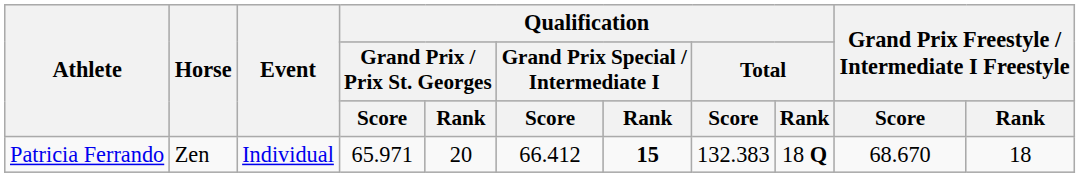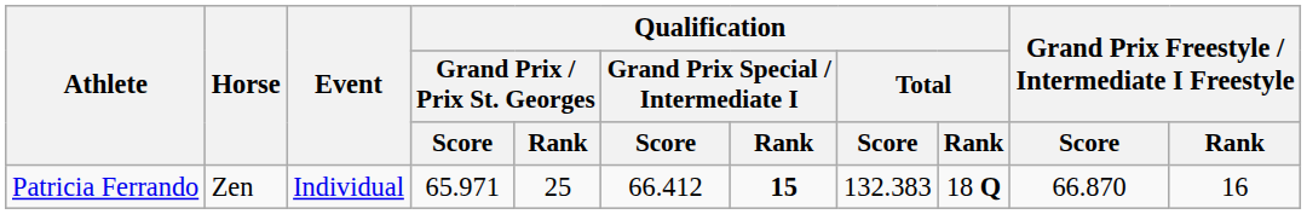 <table class=wikitable style=font-size:90%;text-align:center>
 <tr>
 <th rowspan=3>Athlete</th>
 <th rowspan=3>Horse</th>
 <th rowspan=3>Event</th>
 <th colspan=6>Qualification</th>
 <th colspan=2 rowspan=2>Grand Prix Freestyle /<br>Intermediate I Freestyle</th>
 </tr>
 <tr style=font-size:95%>
 <th colspan=2>Grand Prix /<br>Prix St. Georges</th>
 <th colspan=2>Grand Prix Special /<br>Intermediate I</th>
 <th colspan=2>Total</th>
 </tr>
 <tr style=font-size:95%>
 <th>Score</th>
 <th>Rank</th>
 <th>Score</th>
 <th>Rank</th>
 <th>Score</th>
 <th>Rank</th>
 <th>Score</th>
 <th>Rank</th>
 </tr>
 <tr>
 <td align=left><a href='#'>Patricia Ferrando</a></td>
 <td align=left>Zen</td>
 <td align=left><a href='#'>Individual</a></td>
 <td>65.971</td>
-<td>20</td>
+<td>25</td>
 <td>66.412</td>
 <td><strong>15</strong></td>
 <td>132.383</td>
 <td>18 <strong>Q</strong></td>
-<td>68.670</td>
-<td>18</td>
+<td>66.870</td>
+<td>16</td>
 </tr>
 </table>
